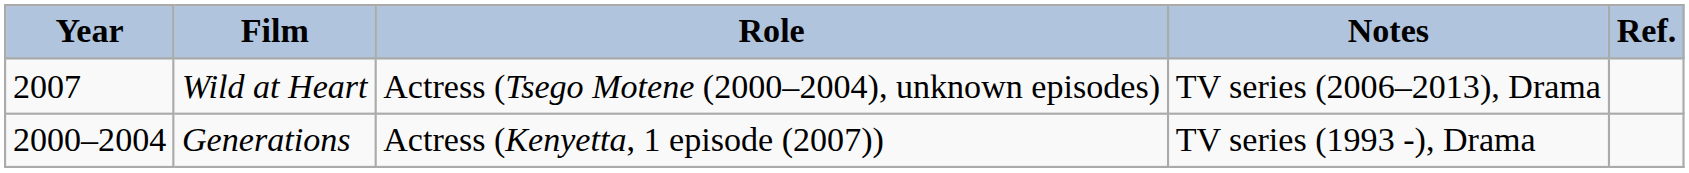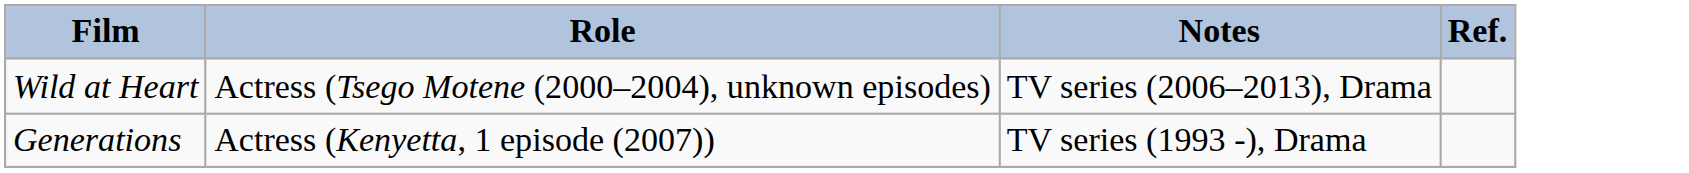 <table class="wikitable">
 <tr>
-<th style="background:#B0C4DE;">Year</th>
 <th style="background:#B0C4DE;">Film</th>
 <th style="background:#B0C4DE;">Role</th>
 <th style="background:#B0C4DE;">Notes</th>
 <th style="background:#B0C4DE;">Ref.</th>
 </tr>
 <tr>
-<td>2007</td>
 <td><em>Wild at Heart</em></td>
 <td>Actress (<em>Tsego Motene</em> (2000–2004), unknown episodes)</td>
 <td>TV series (2006–2013), Drama</td>
 <td></td>
 </tr>
 <tr>
-<td>2000–2004</td>
 <td><em>Generations</em></td>
 <td>Actress (<em>Kenyetta</em>, 1 episode (2007))</td>
 <td>TV series (1993 -), Drama</td>
 <td></td>
 </tr>
 </table>
